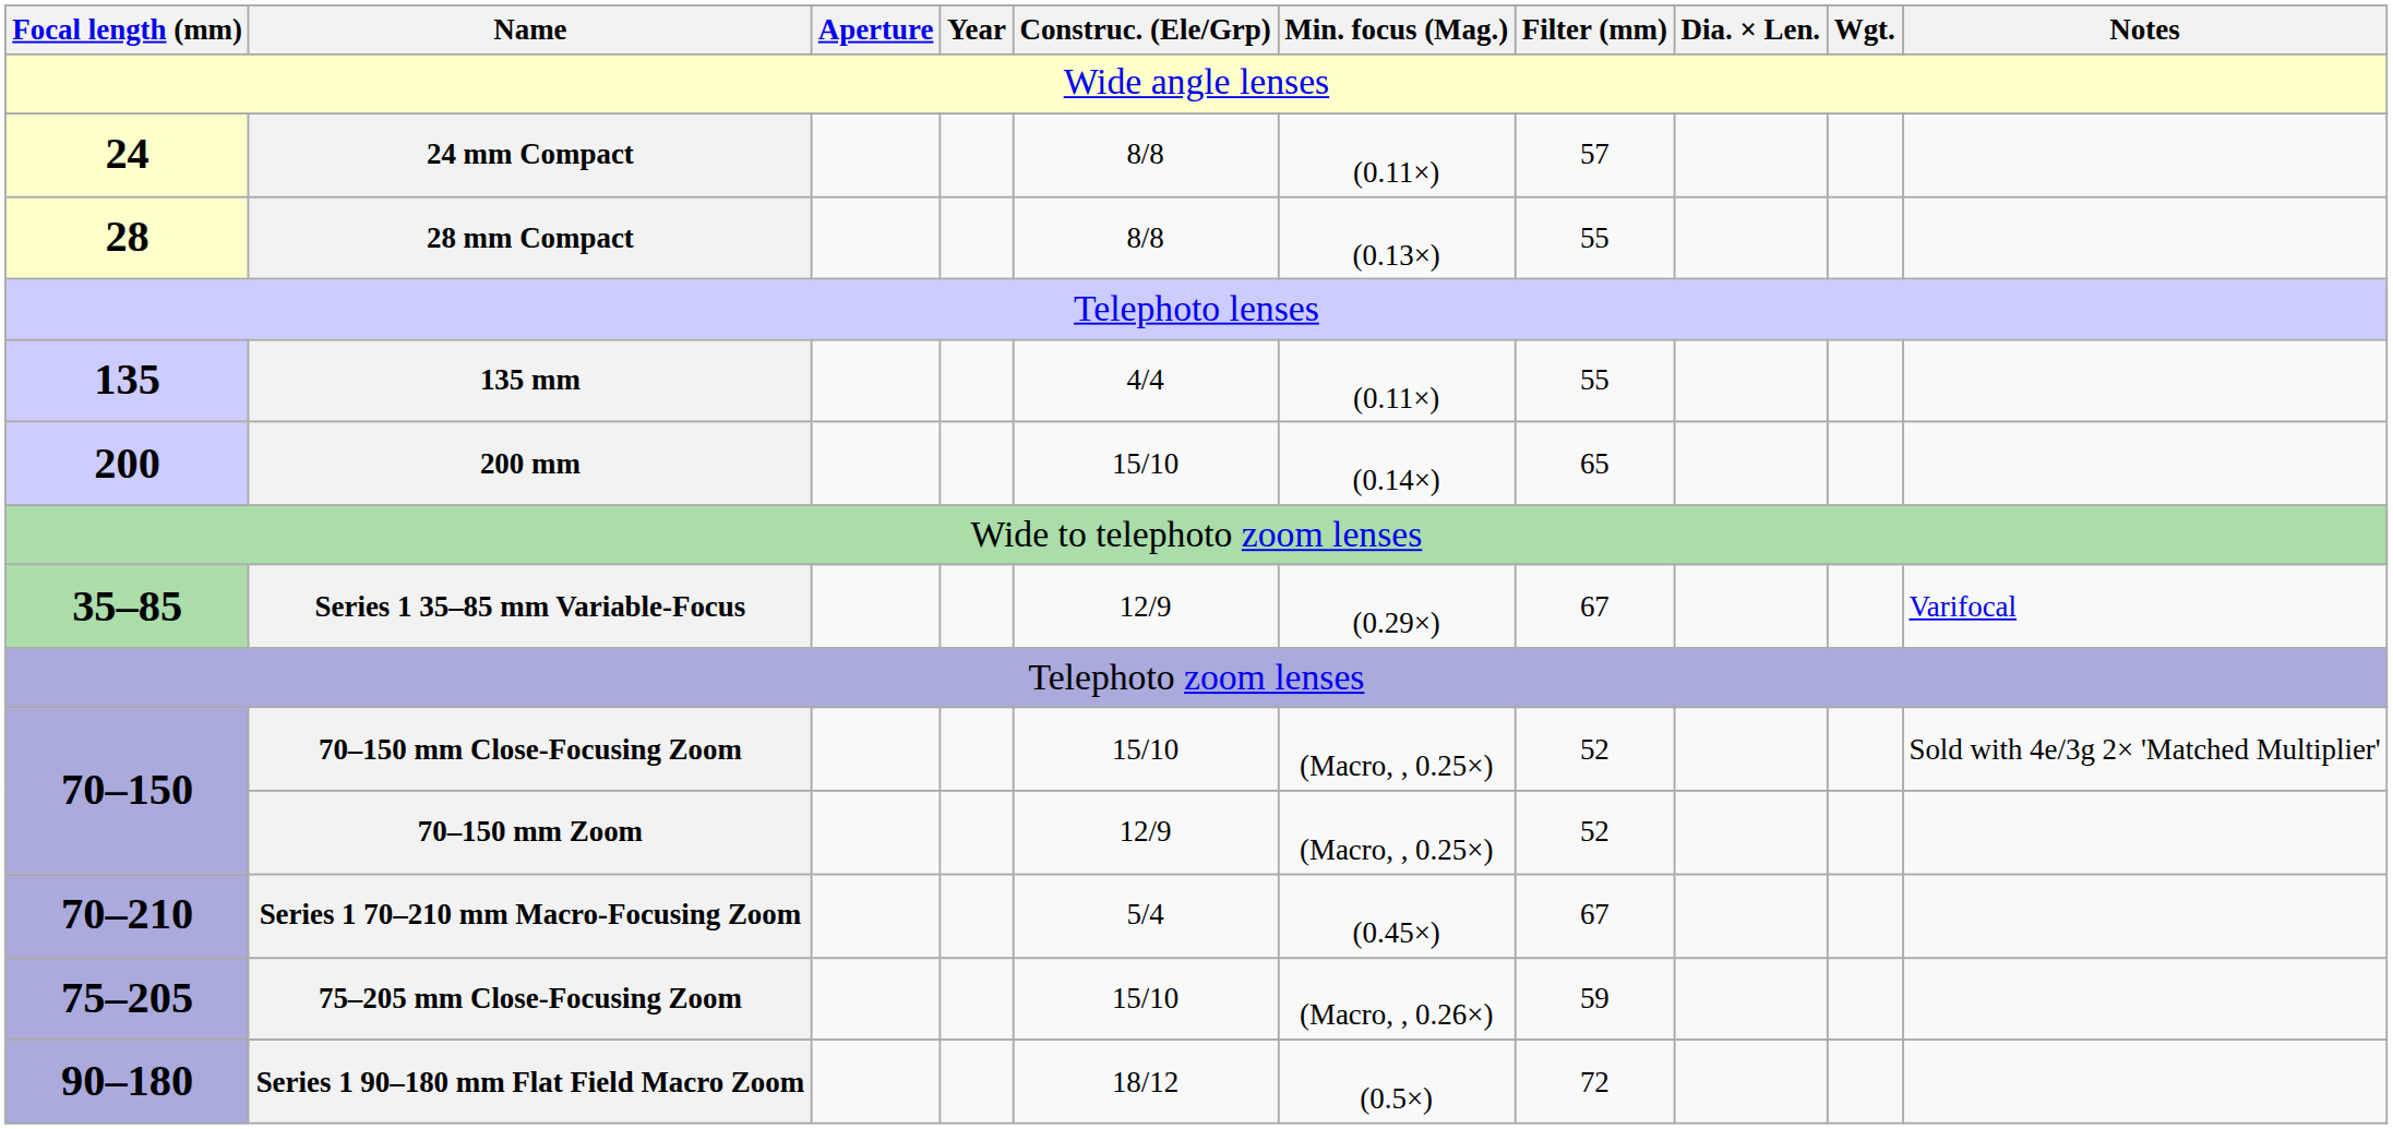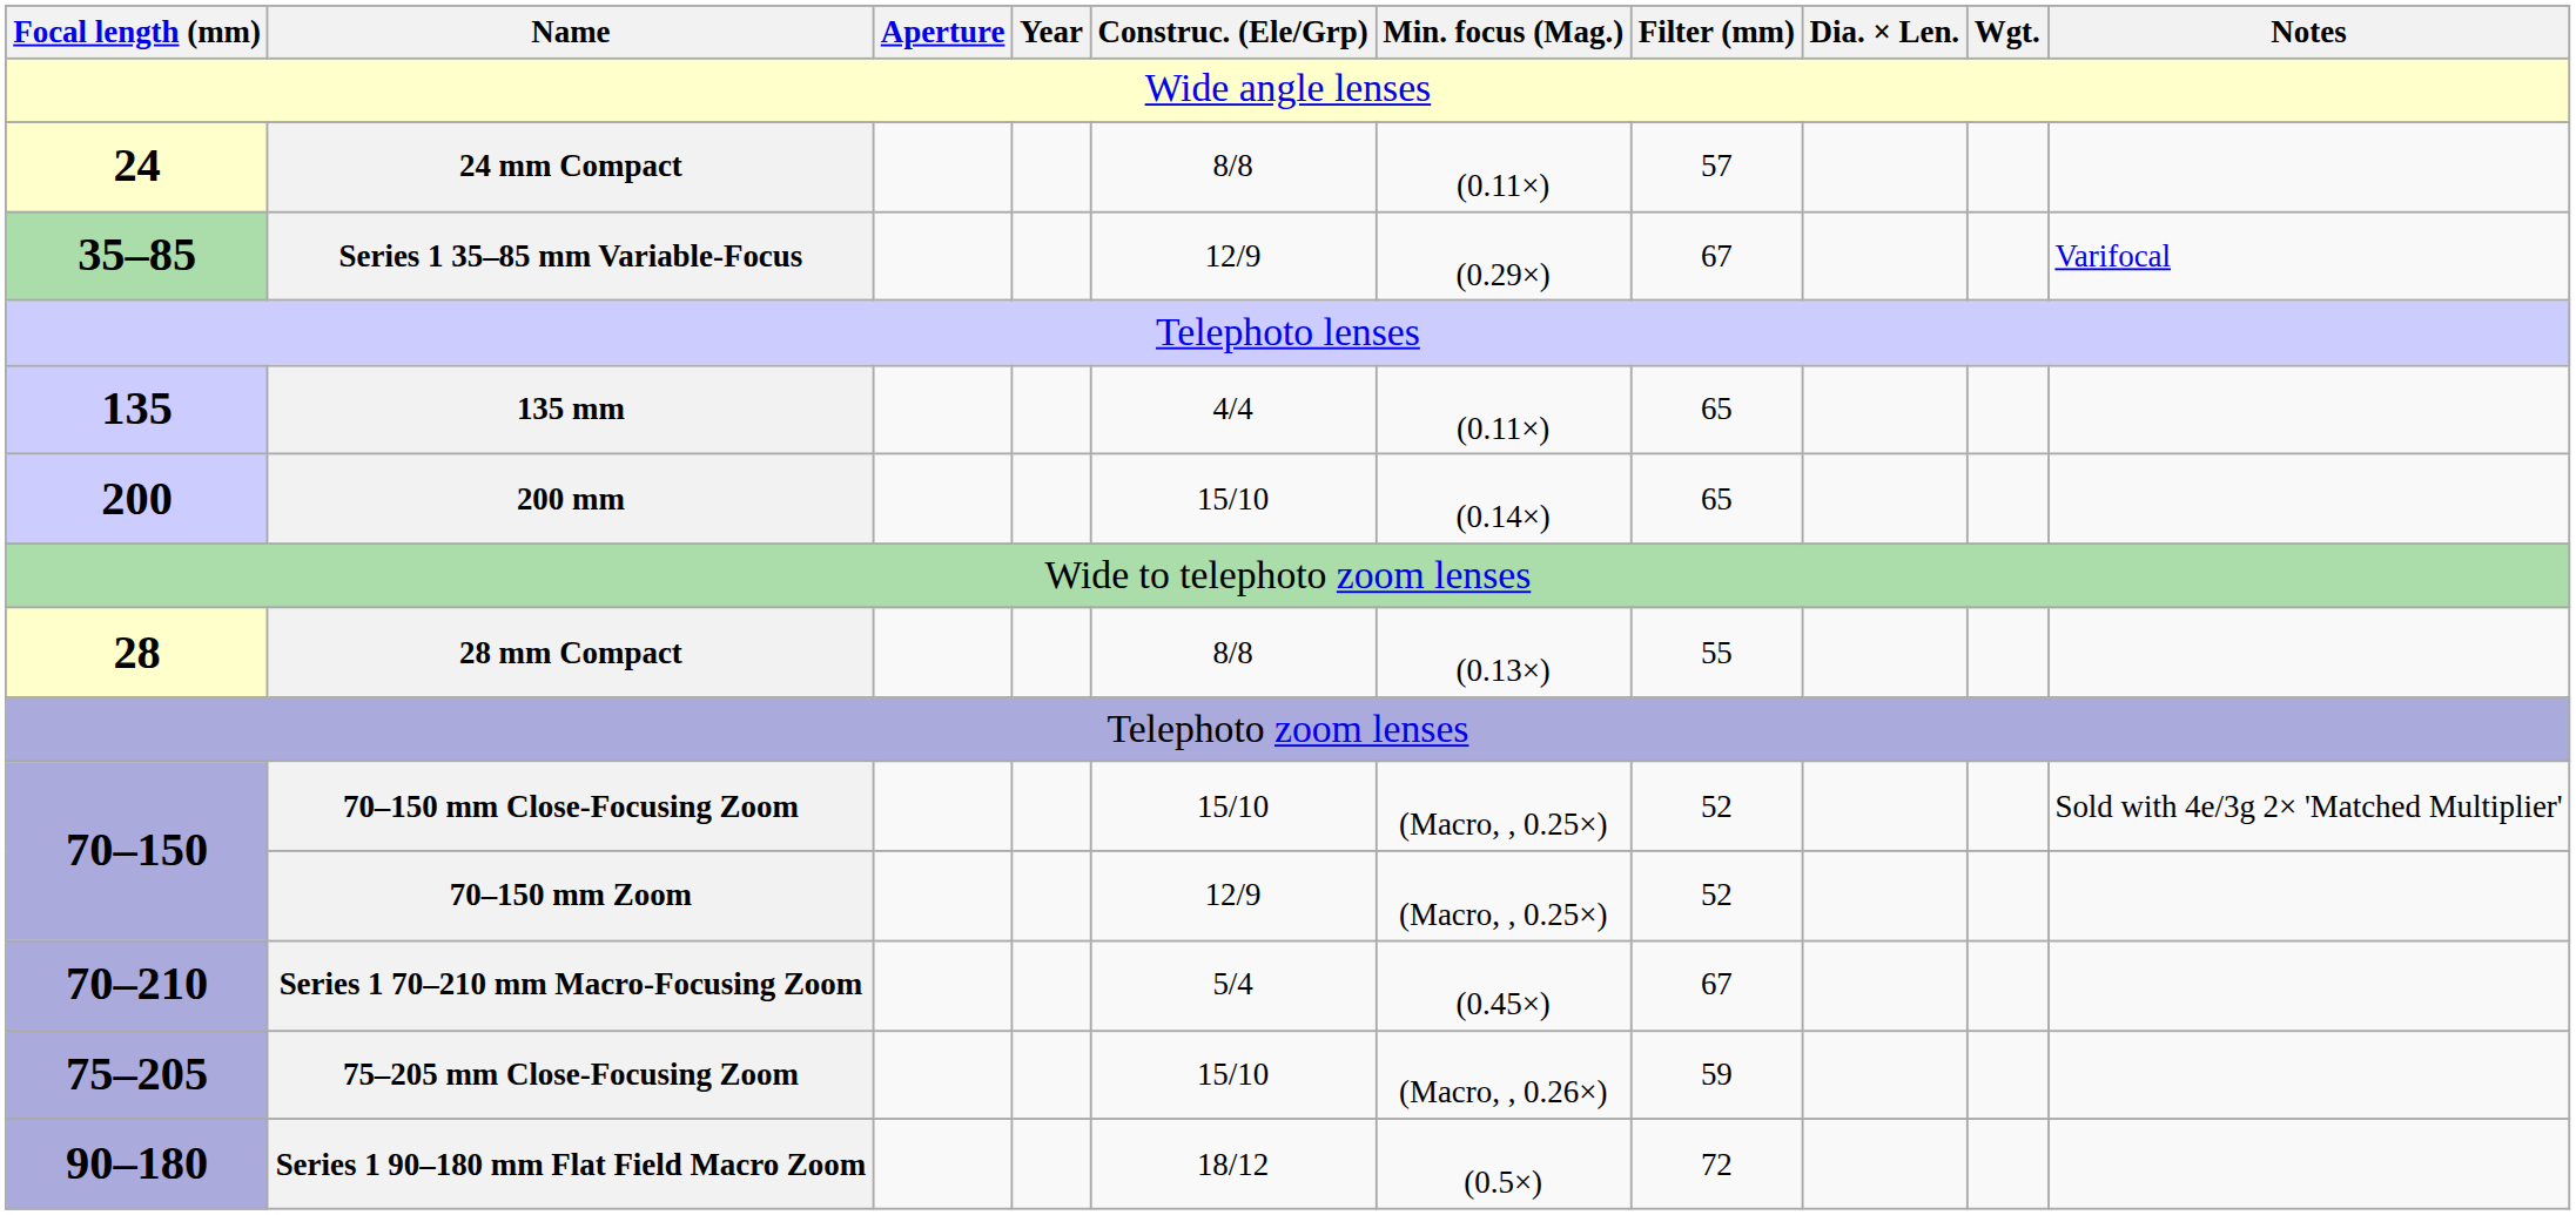 <table class="wikitable sortable" style="font-size:90%;text-align:center;">
 <tr>
 <th><a href='#'>Focal length</a> (mm)</th>
 <th>Name</th>
 <th><a href='#'>Aperture</a></th>
 <th>Year</th>
 <th>Construc. (Ele/Grp)</th>
 <th>Min. focus (Mag.)</th>
 <th>Filter (mm)</th>
 <th>Dia. × Len.</th>
 <th>Wgt.</th>
 <th class="unsortable">Notes</th>
 </tr>
 <tr>
 <td colspan=10 style="font-size:125%;background:#ffc;" data-sort-value="zzz300"><a href='#'>Wide angle lenses</a></td>
 </tr>
 <tr>
 <th style="background:#ffc;font-size:150%;" rowspan=1>24</th>
 <th>24 mm  Compact</th>
 <td></td>
 <td></td>
 <td>8/8</td>
 <td><br>(0.11×)</td>
 <td>57</td>
 <td></td>
 <td></td>
 <td style="text-align:left;"></td>
 </tr>
 <tr>
-<th style="background:#ffc;font-size:150%;" rowspan=1>28</th>
-<th>28 mm  Compact</th>
+<th style="background:#ada;font-size:150%;" rowspan=1>35–85</th>
+<th>Series 1 35–85 mm  Variable-Focus</th>
 <td></td>
 <td></td>
-<td>8/8</td>
-<td><br>(0.13×)</td>
-<td>55</td>
+<td>12/9</td>
+<td><br>(0.29×)</td>
+<td>67</td>
 <td></td>
 <td></td>
-<td style="text-align:left;"></td>
+<td style="text-align:left;"><a href='#'>Varifocal</a></td>
 </tr>
 <tr>
 <td colspan=10 style="font-size:125%;background:#ccf;" data-sort-value="zzz500"><a href='#'>Telephoto lenses</a></td>
 </tr>
 <tr>
 <th style="background:#ccf;font-size:150%;" rowspan=1>135</th>
 <th>135 mm </th>
 <td></td>
 <td></td>
 <td>4/4</td>
 <td><br>(0.11×)</td>
-<td>55</td>
+<td>65</td>
 <td></td>
 <td></td>
 <td style="text-align:left;"></td>
 </tr>
 <tr>
 <th style="background:#ccf;font-size:150%;" rowspan=1>200</th>
 <th>200 mm </th>
 <td></td>
 <td></td>
 <td>15/10</td>
 <td><br>(0.14×)</td>
 <td>65</td>
 <td></td>
 <td></td>
 <td style="text-align:left;"></td>
 </tr>
 <tr>
 <td colspan=10 style="font-size:125%;background:#ada;" data-sort-value="zzz800">Wide to telephoto <a href='#'>zoom lenses</a></td>
 </tr>
 <tr>
-<th style="background:#ada;font-size:150%;" rowspan=1>35–85</th>
-<th>Series 1 35–85 mm  Variable-Focus</th>
+<th style="background:#ffc;font-size:150%;" rowspan=1>28</th>
+<th>28 mm  Compact</th>
 <td></td>
 <td></td>
-<td>12/9</td>
-<td><br>(0.29×)</td>
-<td>67</td>
+<td>8/8</td>
+<td><br>(0.13×)</td>
+<td>55</td>
 <td></td>
 <td></td>
-<td style="text-align:left;"><a href='#'>Varifocal</a></td>
+<td style="text-align:left;"></td>
 </tr>
 <tr>
 <td colspan=10 style="font-size:125%;background:#aad;" data-sort-value="zzz900">Telephoto <a href='#'>zoom lenses</a></td>
 </tr>
 <tr>
 <th style="background:#aad;font-size:150%;" rowspan=2>70–150</th>
 <th>70–150 mm  Close-Focusing Zoom</th>
 <td></td>
 <td></td>
 <td>15/10</td>
 <td><br>(Macro, , 0.25×)</td>
 <td>52</td>
 <td></td>
 <td></td>
 <td style="text-align:left;">Sold with 4e/3g 2× 'Matched Multiplier'</td>
 </tr>
 <tr>
 <th>70–150 mm  Zoom</th>
 <td></td>
 <td></td>
 <td>12/9</td>
 <td><br>(Macro, , 0.25×)</td>
 <td>52</td>
 <td></td>
 <td></td>
 <td style="text-align:left;"></td>
 </tr>
 <tr>
 <th style="background:#aad;font-size:150%;" rowspan=1>70–210</th>
 <th>Series 1 70–210 mm  Macro-Focusing Zoom</th>
 <td></td>
 <td></td>
 <td>5/4</td>
 <td><br>(0.45×)</td>
 <td>67</td>
 <td></td>
 <td></td>
 <td style="text-align:left;"></td>
 </tr>
 <tr>
 <th style="background:#aad;font-size:150%;" rowspan=1>75–205</th>
 <th>75–205 mm  Close-Focusing Zoom</th>
 <td></td>
 <td></td>
 <td>15/10</td>
 <td><br>(Macro, , 0.26×)</td>
 <td>59</td>
 <td></td>
 <td></td>
 <td style="text-align:left;"></td>
 </tr>
 <tr>
 <th style="background:#aad;font-size:150%;" rowspan=1>90–180</th>
 <th>Series 1 90–180 mm  Flat Field Macro Zoom</th>
 <td></td>
 <td></td>
 <td>18/12</td>
 <td><br>(0.5×)</td>
 <td>72</td>
 <td></td>
 <td></td>
 <td style="text-align:left;"></td>
 </tr>
 </table>
